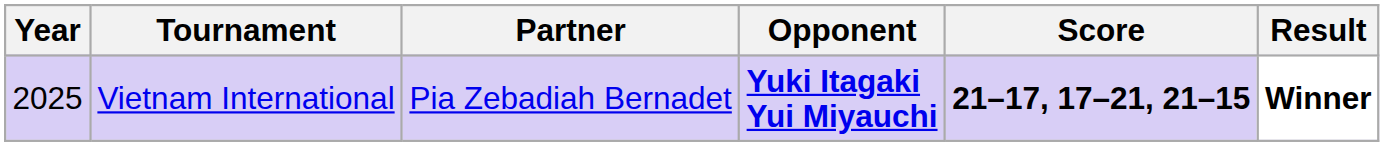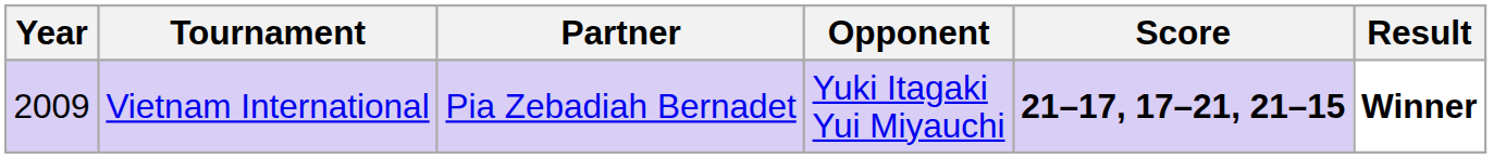 <table class="sortable wikitable" style="font-size: 90%">
 <tr>
 <th>Year</th>
 <th>Tournament</th>
 <th>Partner</th>
 <th>Opponent</th>
 <th>Score</th>
 <th>Result</th>
 </tr>
 <tr style="background:#D8CEF6">
-<td align="center">2025</td>
+<td align="center">2009</td>
 <td align="left"><a href='#'>Vietnam International</a></td>
 <td align="left"> <a href='#'>Pia Zebadiah Bernadet</a></td>
-<td align="left"><strong> <a href='#'>Yuki Itagaki</a><br> <a href='#'>Yui Miyauchi</a></strong></td>
+<td align="left"> <a href='#'>Yuki Itagaki</a><br> <a href='#'>Yui Miyauchi</a></td>
 <td align="left"><strong>21–17, 17–21, 21–15</strong></td>
 <td style="text-align:left; background:white"> <strong>Winner</strong></td>
 </tr>
 </table>
